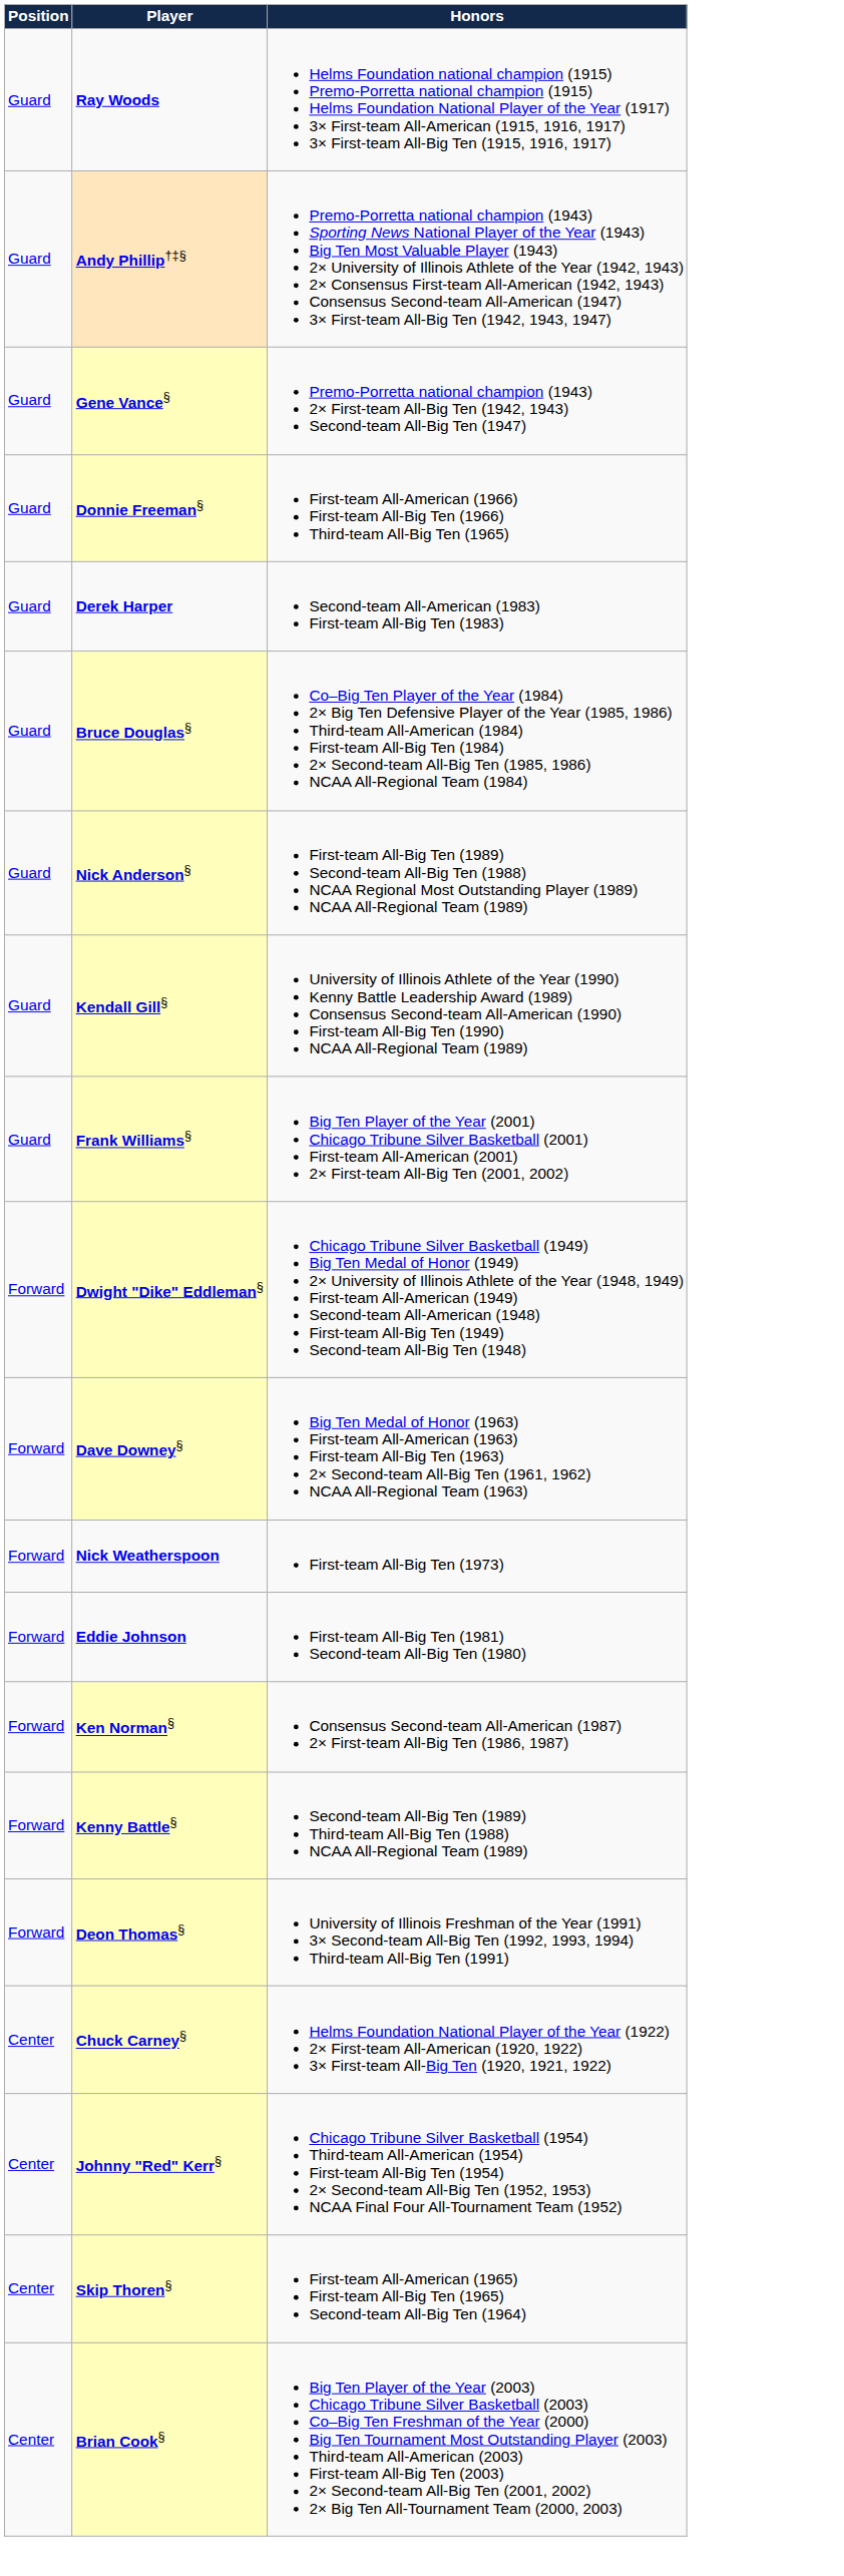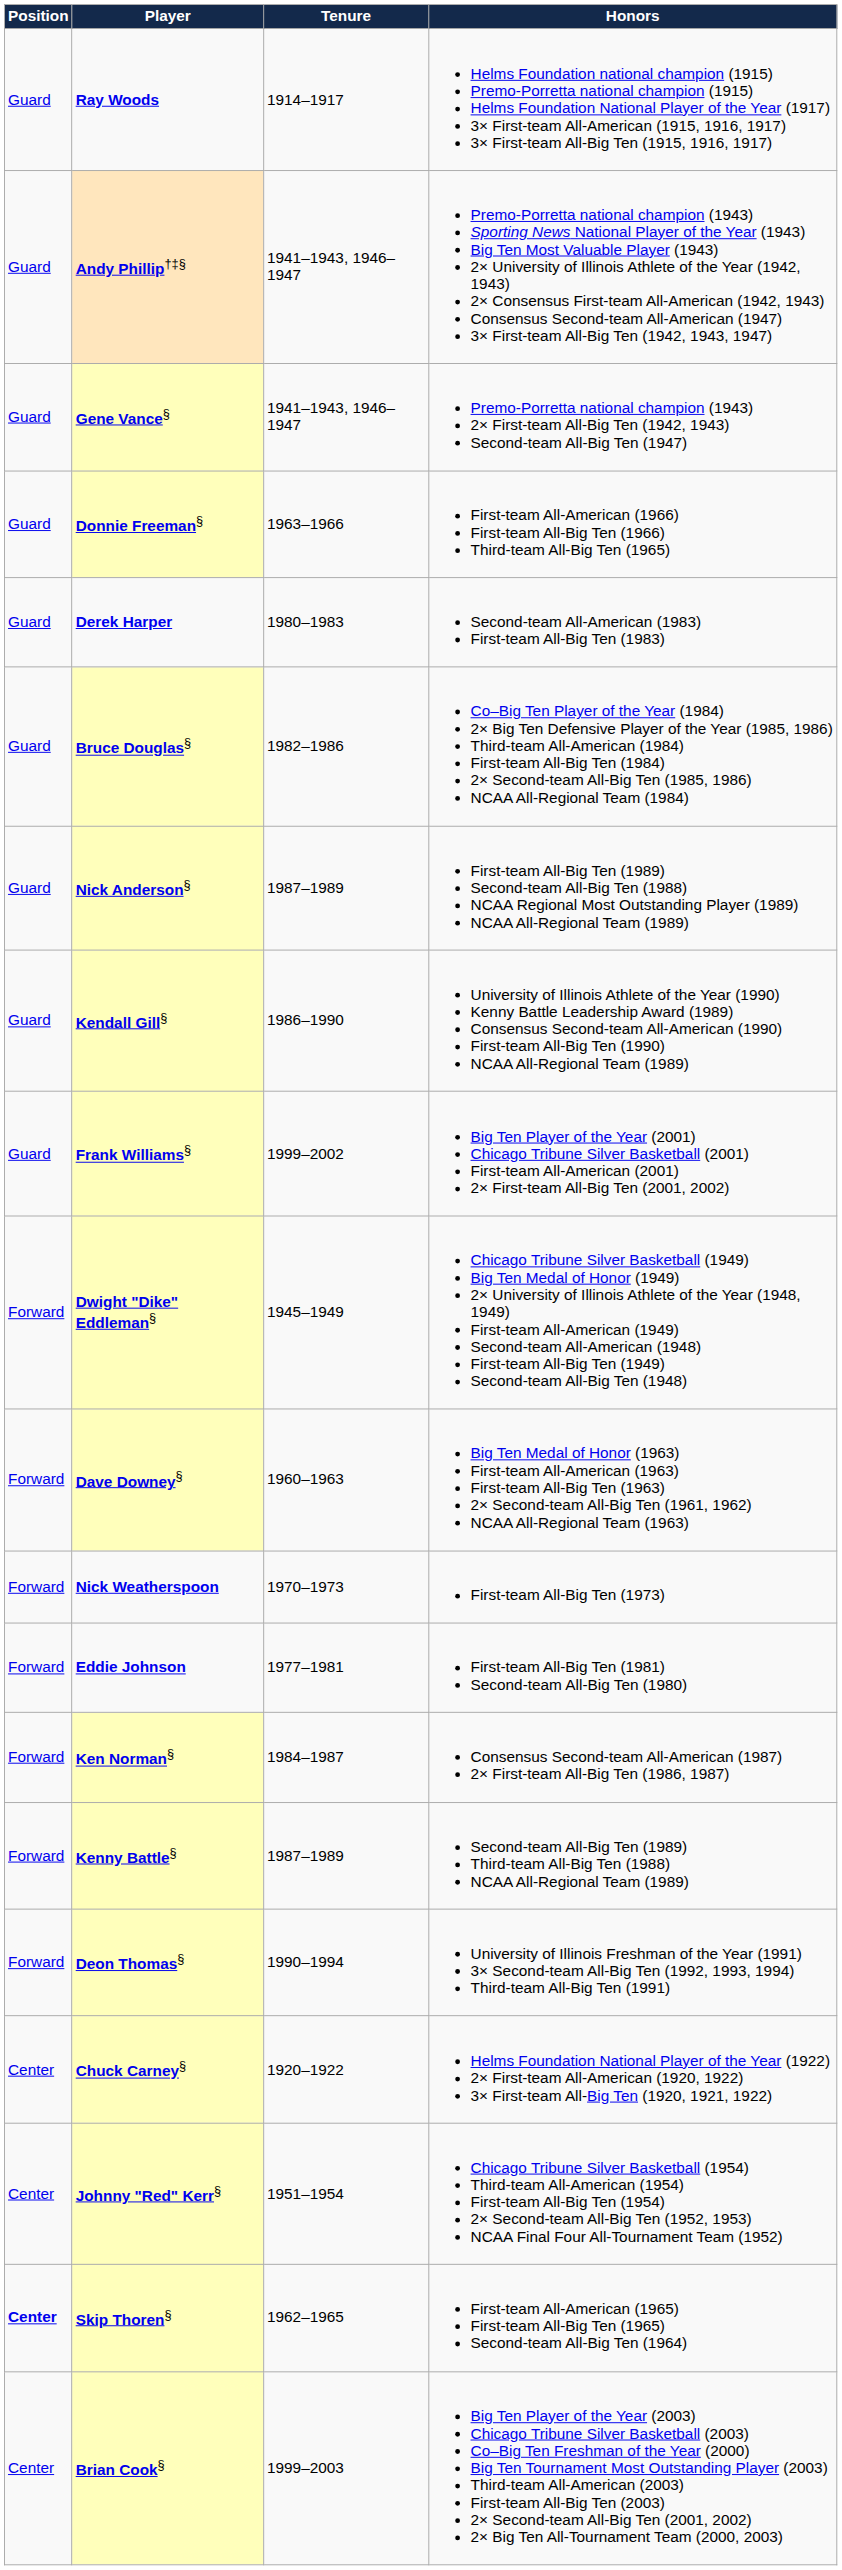 <table class="wikitable">
 <tr>
 <th style="background: #13294B; color: #FFFFFF;">Position</th>
 <th style="background: #13294B; color: #FFFFFF;">Player</th>
+<th style="background: #13294B; color: #FFFFFF;">Tenure</th>
 <th style="background: #13294B; color: #FFFFFF;">Honors</th>
 </tr>
 <tr>
 <td><a href='#'>Guard</a></td>
 <td><strong><a href='#'>Ray Woods</a></strong></td>
+<td>1914–1917</td>
 <td><br><ul><li><a href='#'>Helms Foundation national champion</a> (1915)</li><li><a href='#'>Premo-Porretta national champion</a> (1915)</li><li><a href='#'>Helms Foundation National Player of the Year</a> (1917)</li><li>3× First-team All-American (1915, 1916, 1917)</li><li>3× First-team All-Big Ten (1915, 1916, 1917)</li></ul></td>
 </tr>
 <tr>
 <td><a href='#'>Guard</a></td>
 <td style="background: #FFE6BD;"><strong><a href='#'>Andy Phillip</a></strong><sup>†‡§</sup></td>
+<td>1941–1943, 1946–1947</td>
 <td><br><ul><li><a href='#'>Premo-Porretta national champion</a> (1943)</li><li><a href='#'><em>Sporting News</em> National Player of the Year</a> (1943)</li><li><a href='#'>Big Ten Most Valuable Player</a> (1943)</li><li>2× University of Illinois Athlete of the Year (1942, 1943)</li><li>2× Consensus First-team All-American (1942, 1943)</li><li>Consensus Second-team All-American (1947)</li><li>3× First-team All-Big Ten (1942, 1943, 1947)</li></ul></td>
 </tr>
 <tr>
 <td><a href='#'>Guard</a></td>
 <td style="background: #FFFFBB;"><strong><a href='#'>Gene Vance</a></strong><sup>§</sup></td>
+<td>1941–1943, 1946–1947</td>
 <td><br><ul><li><a href='#'>Premo-Porretta national champion</a> (1943)</li><li>2× First-team All-Big Ten (1942, 1943)</li><li>Second-team All-Big Ten (1947)</li></ul></td>
 </tr>
 <tr>
 <td><a href='#'>Guard</a></td>
 <td style="background: #FFFFBB;"><strong><a href='#'>Donnie Freeman</a></strong><sup>§</sup></td>
+<td>1963–1966</td>
 <td><br><ul><li>First-team All-American (1966)</li><li>First-team All-Big Ten (1966)</li><li>Third-team All-Big Ten (1965)</li></ul></td>
 </tr>
 <tr>
 <td><a href='#'>Guard</a></td>
 <td><strong><a href='#'>Derek Harper</a></strong></td>
+<td>1980–1983</td>
 <td><br><ul><li>Second-team All-American (1983)</li><li>First-team All-Big Ten (1983)</li></ul></td>
 </tr>
 <tr>
 <td><a href='#'>Guard</a></td>
 <td style="background: #FFFFBB;"><strong><a href='#'>Bruce Douglas</a></strong><sup>§</sup></td>
+<td>1982–1986</td>
 <td><br><ul><li><a href='#'>Co–Big Ten Player of the Year</a> (1984)</li><li>2× Big Ten Defensive Player of the Year (1985, 1986)</li><li>Third-team All-American (1984)</li><li>First-team All-Big Ten (1984)</li><li>2× Second-team All-Big Ten (1985, 1986)</li><li>NCAA All-Regional Team (1984)</li></ul></td>
 </tr>
 <tr>
 <td><a href='#'>Guard</a></td>
 <td style="background: #FFFFBB;"><strong><a href='#'>Nick Anderson</a></strong><sup>§</sup></td>
+<td>1987–1989</td>
 <td><br><ul><li>First-team All-Big Ten (1989)</li><li>Second-team All-Big Ten (1988)</li><li>NCAA Regional Most Outstanding Player (1989)</li><li>NCAA All-Regional Team (1989)</li></ul></td>
 </tr>
 <tr>
 <td><a href='#'>Guard</a></td>
 <td style="background: #FFFFBB;"><strong><a href='#'>Kendall Gill</a></strong><sup>§</sup></td>
+<td>1986–1990</td>
 <td><br><ul><li>University of Illinois Athlete of the Year (1990)</li><li>Kenny Battle Leadership Award (1989)</li><li>Consensus Second-team All-American (1990)</li><li>First-team All-Big Ten (1990)</li><li>NCAA All-Regional Team (1989)</li></ul></td>
 </tr>
 <tr>
 <td><a href='#'>Guard</a></td>
 <td style="background: #FFFFBB;"><strong><a href='#'>Frank Williams</a></strong><sup>§</sup></td>
+<td>1999–2002</td>
 <td><br><ul><li><a href='#'>Big Ten Player of the Year</a> (2001)</li><li><a href='#'>Chicago Tribune Silver Basketball</a> (2001)</li><li>First-team All-American (2001)</li><li>2× First-team All-Big Ten (2001, 2002)</li></ul></td>
 </tr>
 <tr>
 <td><a href='#'>Forward</a></td>
 <td style="background: #FFFFBB;"><strong><a href='#'>Dwight "Dike" Eddleman</a></strong><sup>§</sup></td>
+<td>1945–1949</td>
 <td><br><ul><li><a href='#'>Chicago Tribune Silver Basketball</a> (1949)</li><li><a href='#'>Big Ten Medal of Honor</a> (1949)</li><li>2× University of Illinois Athlete of the Year (1948, 1949)</li><li>First-team All-American (1949)</li><li>Second-team All-American (1948)</li><li>First-team All-Big Ten (1949)</li><li>Second-team All-Big Ten (1948)</li></ul></td>
 </tr>
 <tr>
 <td><a href='#'>Forward</a></td>
 <td style="background: #FFFFBB;"><strong><a href='#'>Dave Downey</a></strong><sup>§</sup></td>
+<td>1960–1963</td>
 <td><br><ul><li><a href='#'>Big Ten Medal of Honor</a> (1963)</li><li>First-team All-American (1963)</li><li>First-team All-Big Ten (1963)</li><li>2× Second-team All-Big Ten (1961, 1962)</li><li>NCAA All-Regional Team (1963)</li></ul></td>
 </tr>
 <tr>
 <td><a href='#'>Forward</a></td>
 <td><strong><a href='#'>Nick Weatherspoon</a></strong></td>
+<td>1970–1973</td>
 <td><br><ul><li>First-team All-Big Ten (1973)</li></ul></td>
 </tr>
 <tr>
 <td><a href='#'>Forward</a></td>
 <td><strong><a href='#'>Eddie Johnson</a></strong></td>
+<td>1977–1981</td>
 <td><br><ul><li>First-team All-Big Ten (1981)</li><li>Second-team All-Big Ten (1980)</li></ul></td>
 </tr>
 <tr>
 <td><a href='#'>Forward</a></td>
 <td style="background: #FFFFBB;"><strong><a href='#'>Ken Norman</a></strong><sup>§</sup></td>
+<td>1984–1987</td>
 <td><br><ul><li>Consensus Second-team All-American (1987)</li><li>2× First-team All-Big Ten (1986, 1987)</li></ul></td>
 </tr>
 <tr>
 <td><a href='#'>Forward</a></td>
 <td style="background: #FFFFBB;"><strong><a href='#'>Kenny Battle</a></strong><sup>§</sup></td>
+<td>1987–1989</td>
 <td><br><ul><li>Second-team All-Big Ten (1989)</li><li>Third-team All-Big Ten (1988)</li><li>NCAA All-Regional Team (1989)</li></ul></td>
 </tr>
 <tr>
 <td><a href='#'>Forward</a></td>
 <td style="background: #FFFFBB;"><strong><a href='#'>Deon Thomas</a></strong><sup>§</sup></td>
+<td>1990–1994</td>
 <td><br><ul><li>University of Illinois Freshman of the Year (1991)</li><li>3× Second-team All-Big Ten (1992, 1993, 1994)</li><li>Third-team All-Big Ten (1991)</li></ul></td>
 </tr>
 <tr>
 <td><a href='#'>Center</a></td>
 <td style="background: #FFFFBB;"><strong><a href='#'>Chuck Carney</a></strong><sup>§</sup></td>
+<td>1920–1922</td>
 <td><br><ul><li><a href='#'>Helms Foundation National Player of the Year</a> (1922)</li><li>2× First-team All-American (1920, 1922)</li><li>3× First-team All-<a href='#'>Big Ten</a> (1920, 1921, 1922)</li></ul></td>
 </tr>
 <tr>
 <td><a href='#'>Center</a></td>
 <td style="background: #FFFFBB;"><strong><a href='#'>Johnny "Red" Kerr</a></strong><sup>§</sup></td>
+<td>1951–1954</td>
 <td><br><ul><li><a href='#'>Chicago Tribune Silver Basketball</a> (1954)</li><li>Third-team All-American (1954)</li><li>First-team All-Big Ten (1954)</li><li>2× Second-team All-Big Ten (1952, 1953)</li><li>NCAA Final Four All-Tournament Team (1952)</li></ul></td>
 </tr>
 <tr>
-<td><a href='#'>Center</a></td>
+<td><strong><a href='#'>Center</a></strong></td>
 <td style="background: #FFFFBB;"><strong><a href='#'>Skip Thoren</a></strong><sup>§</sup></td>
+<td>1962–1965</td>
 <td><br><ul><li>First-team All-American (1965)</li><li>First-team All-Big Ten (1965)</li><li>Second-team All-Big Ten (1964)</li></ul></td>
 </tr>
 <tr>
 <td><a href='#'>Center</a></td>
 <td style="background: #FFFFBB;"><strong><a href='#'>Brian Cook</a></strong><sup>§</sup></td>
+<td>1999–2003</td>
 <td><br><ul><li><a href='#'>Big Ten Player of the Year</a> (2003)</li><li><a href='#'>Chicago Tribune Silver Basketball</a> (2003)</li><li><a href='#'>Co–Big Ten Freshman of the Year</a> (2000)</li><li><a href='#'>Big Ten Tournament Most Outstanding Player</a> (2003)</li><li>Third-team All-American (2003)</li><li>First-team All-Big Ten (2003)</li><li>2× Second-team All-Big Ten (2001, 2002)</li><li>2× Big Ten All-Tournament Team (2000, 2003)</li></ul></td>
 </tr>
 </table>
